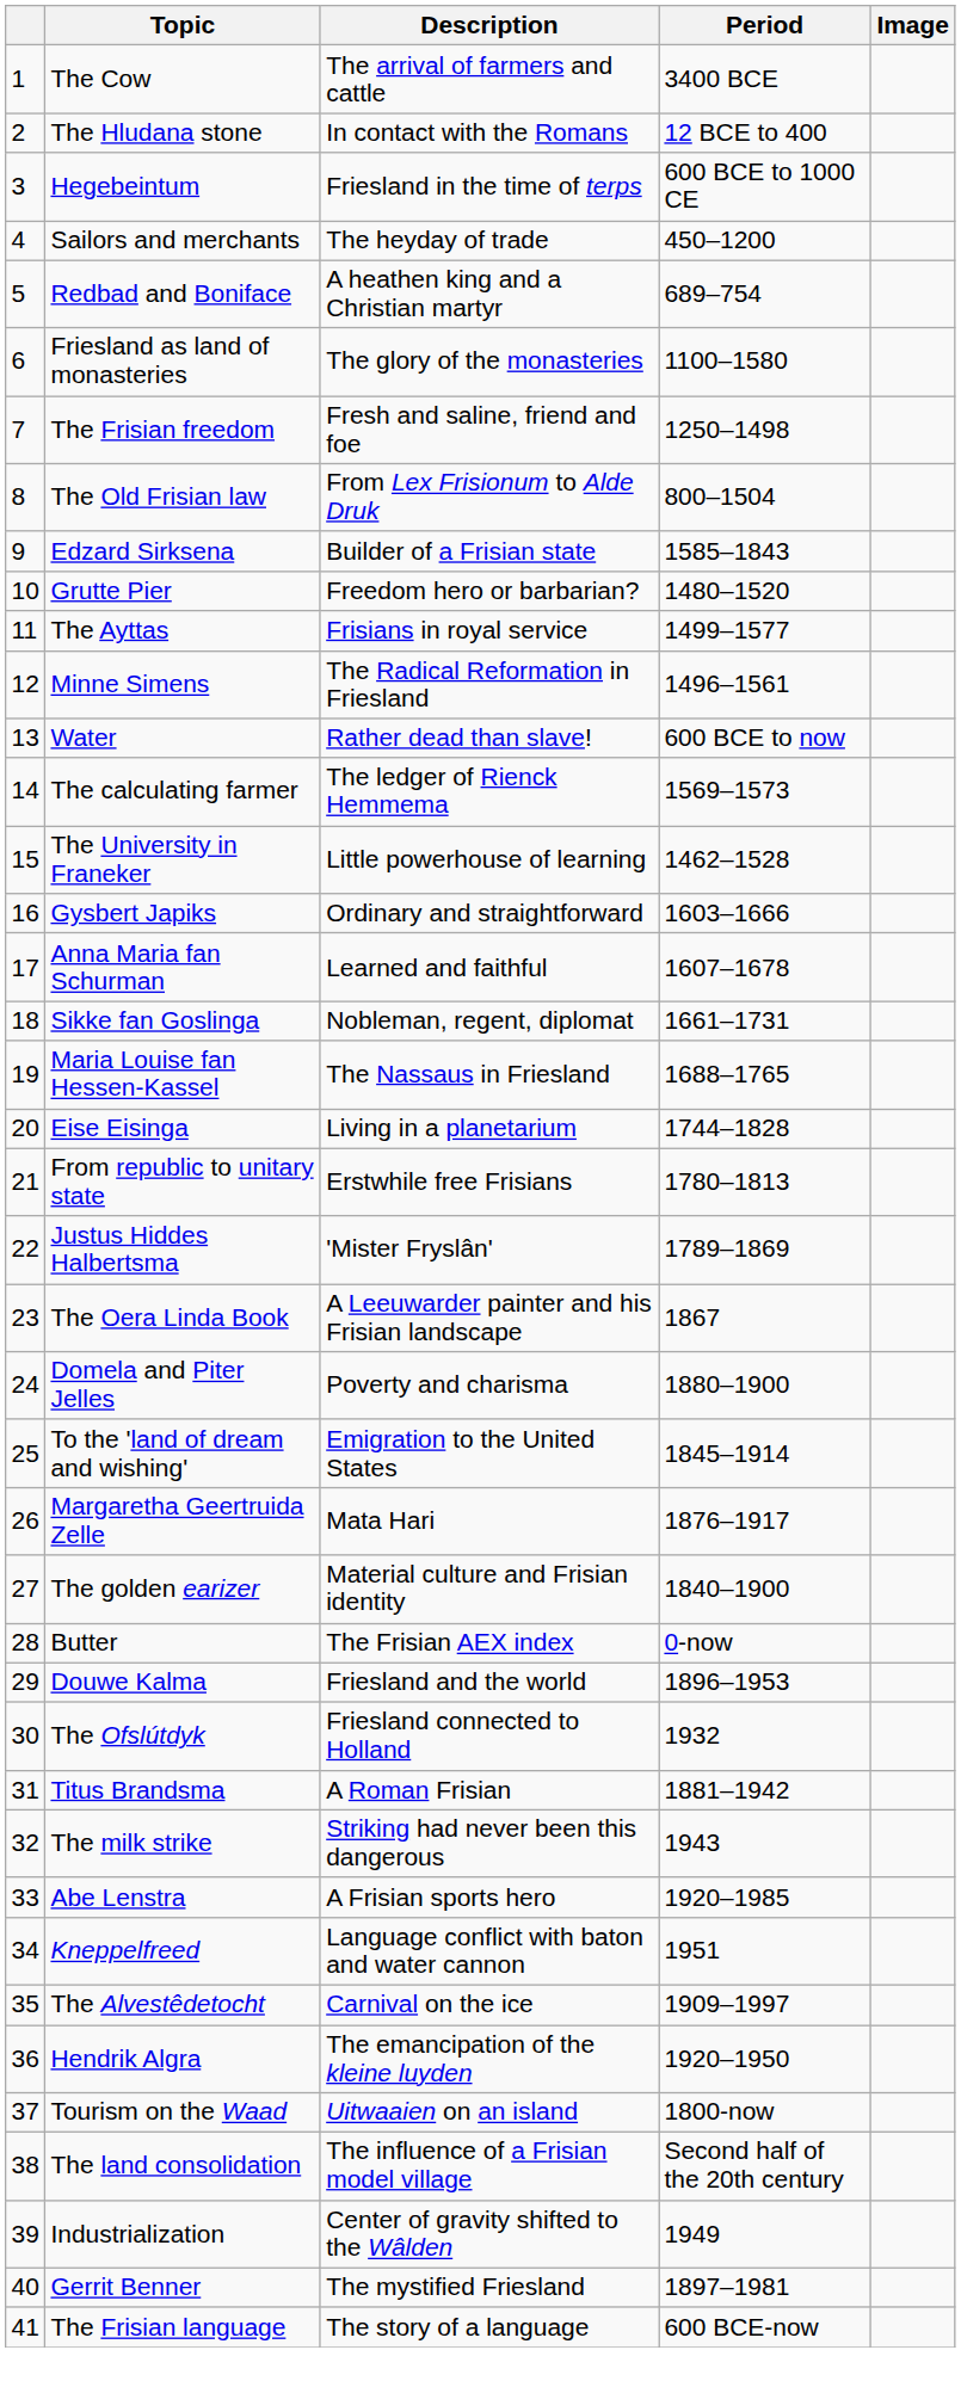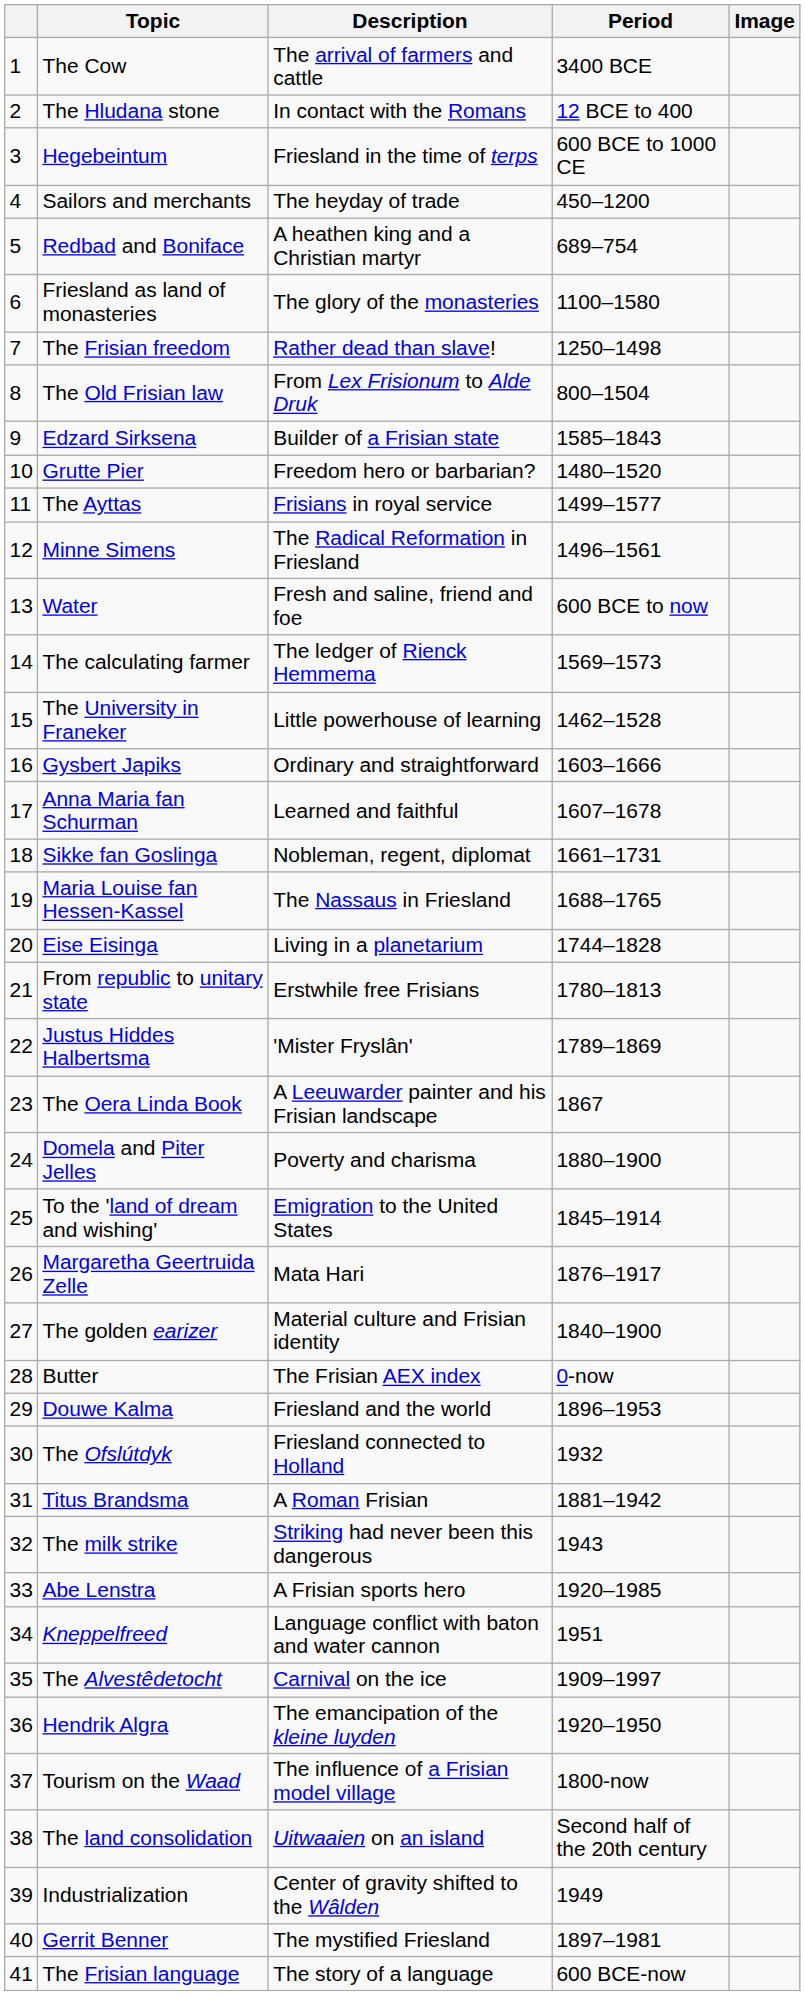 <table class="wikitable">
 <tr>
 <th></th>
 <th>Topic</th>
 <th>Description</th>
 <th>Period</th>
 <th>Image</th>
 </tr>
 <tr>
 <td>1</td>
 <td>The Cow</td>
 <td>The <a href='#'>arrival of farmers</a> and cattle</td>
 <td> 3400 BCE</td>
 <td></td>
 </tr>
 <tr>
 <td>2</td>
 <td>The <a href='#'>Hludana</a> stone</td>
 <td>In contact with the <a href='#'>Romans</a></td>
 <td><a href='#'>12</a> BCE to 400</td>
 <td></td>
 </tr>
 <tr>
 <td>3</td>
 <td><a href='#'>Hegebeintum</a></td>
 <td>Friesland in the time of <em><a href='#'>terps</a></em></td>
 <td> 600 BCE to 1000 CE</td>
 <td></td>
 </tr>
 <tr>
 <td>4</td>
 <td>Sailors and merchants</td>
 <td>The heyday of trade</td>
 <td>450–1200</td>
 <td></td>
 </tr>
 <tr>
 <td>5</td>
 <td><a href='#'>Redbad</a> and <a href='#'>Boniface</a></td>
 <td>A heathen king and a Christian martyr</td>
 <td>689–754</td>
 <td></td>
 </tr>
 <tr>
 <td>6</td>
 <td>Friesland as land of monasteries</td>
 <td>The glory of the <a href='#'>monasteries</a></td>
 <td>1100–1580</td>
 <td></td>
 </tr>
 <tr>
 <td>7</td>
 <td>The <a href='#'>Frisian freedom</a></td>
-<td>Fresh and saline, friend and foe</td>
+<td><a href='#'>Rather dead than slave</a>!</td>
 <td>1250–1498</td>
 <td></td>
 </tr>
 <tr>
 <td>8</td>
 <td>The <a href='#'>Old Frisian law</a></td>
 <td>From <em><a href='#'>Lex Frisionum</a></em> to <em><a href='#'>Alde Druk</a></em></td>
 <td>800–1504</td>
 <td></td>
 </tr>
 <tr>
 <td>9</td>
 <td><a href='#'>Edzard Sirksena</a></td>
 <td>Builder of <a href='#'>a Frisian state</a></td>
 <td>1585–1843</td>
 <td></td>
 </tr>
 <tr>
 <td>10</td>
 <td><a href='#'>Grutte Pier</a></td>
 <td>Freedom hero or barbarian?</td>
 <td> 1480–1520</td>
 <td></td>
 </tr>
 <tr>
 <td>11</td>
 <td>The <a href='#'>Ayttas</a></td>
 <td><a href='#'>Frisians</a> in royal service</td>
 <td>1499–1577</td>
 <td></td>
 </tr>
 <tr>
 <td>12</td>
 <td><a href='#'>Minne Simens</a></td>
 <td>The <a href='#'>Radical Reformation</a> in Friesland</td>
 <td>1496–1561</td>
 <td></td>
 </tr>
 <tr>
 <td>13</td>
 <td><a href='#'>Water</a></td>
-<td><a href='#'>Rather dead than slave</a>!</td>
+<td>Fresh and saline, friend and foe</td>
 <td>600 BCE to <a href='#'>now</a></td>
 <td></td>
 </tr>
 <tr>
 <td>14</td>
 <td>The calculating farmer</td>
 <td>The ledger of <a href='#'>Rienck Hemmema</a></td>
 <td>1569–1573</td>
 <td></td>
 </tr>
 <tr>
 <td>15</td>
 <td>The <a href='#'>University in Franeker</a></td>
 <td>Little powerhouse of learning</td>
 <td>1462–1528</td>
 <td></td>
 </tr>
 <tr>
 <td>16</td>
 <td><a href='#'>Gysbert Japiks</a></td>
 <td>Ordinary and straightforward</td>
 <td>1603–1666</td>
 <td></td>
 </tr>
 <tr>
 <td>17</td>
 <td><a href='#'>Anna Maria fan Schurman</a></td>
 <td>Learned and faithful</td>
 <td>1607–1678</td>
 <td></td>
 </tr>
 <tr>
 <td>18</td>
 <td><a href='#'>Sikke fan Goslinga</a></td>
 <td>Nobleman, regent, diplomat</td>
 <td>1661–1731</td>
 <td></td>
 </tr>
 <tr>
 <td>19</td>
 <td><a href='#'>Maria Louise fan Hessen-Kassel</a></td>
 <td>The <a href='#'>Nassaus</a> in Friesland</td>
 <td>1688–1765</td>
 <td></td>
 </tr>
 <tr>
 <td>20</td>
 <td><a href='#'>Eise Eisinga</a></td>
 <td>Living in a <a href='#'>planetarium</a></td>
 <td>1744–1828</td>
 <td></td>
 </tr>
 <tr>
 <td>21</td>
 <td>From <a href='#'>republic</a> to <a href='#'>unitary state</a></td>
 <td>Erstwhile free Frisians</td>
 <td>1780–1813</td>
 <td></td>
 </tr>
 <tr>
 <td>22</td>
 <td><a href='#'>Justus Hiddes Halbertsma</a></td>
 <td>'Mister Fryslân'</td>
 <td>1789–1869</td>
 <td></td>
 </tr>
 <tr>
 <td>23</td>
 <td>The <a href='#'>Oera Linda Book</a></td>
 <td>A <a href='#'>Leeuwarder</a> painter and his Frisian landscape</td>
 <td>1867</td>
 <td></td>
 </tr>
 <tr>
 <td>24</td>
 <td><a href='#'>Domela</a> and <a href='#'>Piter Jelles</a></td>
 <td>Poverty and charisma</td>
 <td>1880–1900</td>
 <td></td>
 </tr>
 <tr>
 <td>25</td>
 <td>To the '<a href='#'>land of dream</a> and wishing'</td>
 <td><a href='#'>Emigration</a> to the United States</td>
 <td>1845–1914</td>
 <td></td>
 </tr>
 <tr>
 <td>26</td>
 <td><a href='#'>Margaretha Geertruida Zelle</a></td>
 <td>Mata Hari</td>
 <td>1876–1917</td>
 <td></td>
 </tr>
 <tr>
 <td>27</td>
 <td>The golden <em><a href='#'>earizer</a></em></td>
 <td>Material culture and Frisian identity</td>
 <td>1840–1900</td>
 <td></td>
 </tr>
 <tr>
 <td>28</td>
 <td>Butter</td>
 <td>The Frisian <a href='#'>AEX index</a></td>
 <td><a href='#'>0</a>-now</td>
 <td></td>
 </tr>
 <tr>
 <td>29</td>
 <td><a href='#'>Douwe Kalma</a></td>
 <td>Friesland and the world</td>
 <td>1896–1953</td>
 <td></td>
 </tr>
 <tr>
 <td>30</td>
 <td>The <em><a href='#'>Ofslútdyk</a></em></td>
 <td>Friesland connected to <a href='#'>Holland</a></td>
 <td>1932</td>
 <td></td>
 </tr>
 <tr>
 <td>31</td>
 <td><a href='#'>Titus Brandsma</a></td>
 <td>A <a href='#'>Roman</a> Frisian</td>
 <td>1881–1942</td>
 <td></td>
 </tr>
 <tr>
 <td>32</td>
 <td>The <a href='#'>milk strike</a></td>
 <td><a href='#'>Striking</a> had never been this dangerous</td>
 <td>1943</td>
 <td></td>
 </tr>
 <tr>
 <td>33</td>
 <td><a href='#'>Abe Lenstra</a></td>
 <td>A Frisian sports hero</td>
 <td>1920–1985</td>
 <td></td>
 </tr>
 <tr>
 <td>34</td>
 <td><em><a href='#'>Kneppelfreed</a></em></td>
 <td>Language conflict with baton and water cannon</td>
 <td>1951</td>
 <td></td>
 </tr>
 <tr>
 <td>35</td>
 <td>The <em><a href='#'>Alvestêdetocht</a></em></td>
 <td><a href='#'>Carnival</a> on the ice</td>
 <td>1909–1997</td>
 <td></td>
 </tr>
 <tr>
 <td>36</td>
 <td><a href='#'>Hendrik Algra</a></td>
 <td>The emancipation of the <em><a href='#'>kleine luyden</a></em></td>
 <td>1920–1950</td>
 <td></td>
 </tr>
 <tr>
 <td>37</td>
 <td>Tourism on the <em><a href='#'>Waad</a></em></td>
-<td><em><a href='#'>Uitwaaien</a></em> on <a href='#'>an island</a></td>
+<td>The influence of <a href='#'>a Frisian model village</a></td>
 <td>1800-now</td>
 <td></td>
 </tr>
 <tr>
 <td>38</td>
 <td>The <a href='#'>land consolidation</a></td>
-<td>The influence of <a href='#'>a Frisian model village</a></td>
+<td><em><a href='#'>Uitwaaien</a></em> on <a href='#'>an island</a></td>
 <td>Second half of the 20th century</td>
 <td></td>
 </tr>
 <tr>
 <td>39</td>
 <td>Industrialization</td>
 <td>Center of gravity shifted to the <em><a href='#'>Wâlden</a></em></td>
 <td>1949</td>
 <td></td>
 </tr>
 <tr>
 <td>40</td>
 <td><a href='#'>Gerrit Benner</a></td>
 <td>The mystified Friesland</td>
 <td>1897–1981</td>
 <td></td>
 </tr>
 <tr>
 <td>41</td>
 <td>The <a href='#'>Frisian language</a></td>
 <td>The story of a language</td>
 <td> 600 BCE-now</td>
 <td></td>
 </tr>
 </table>
